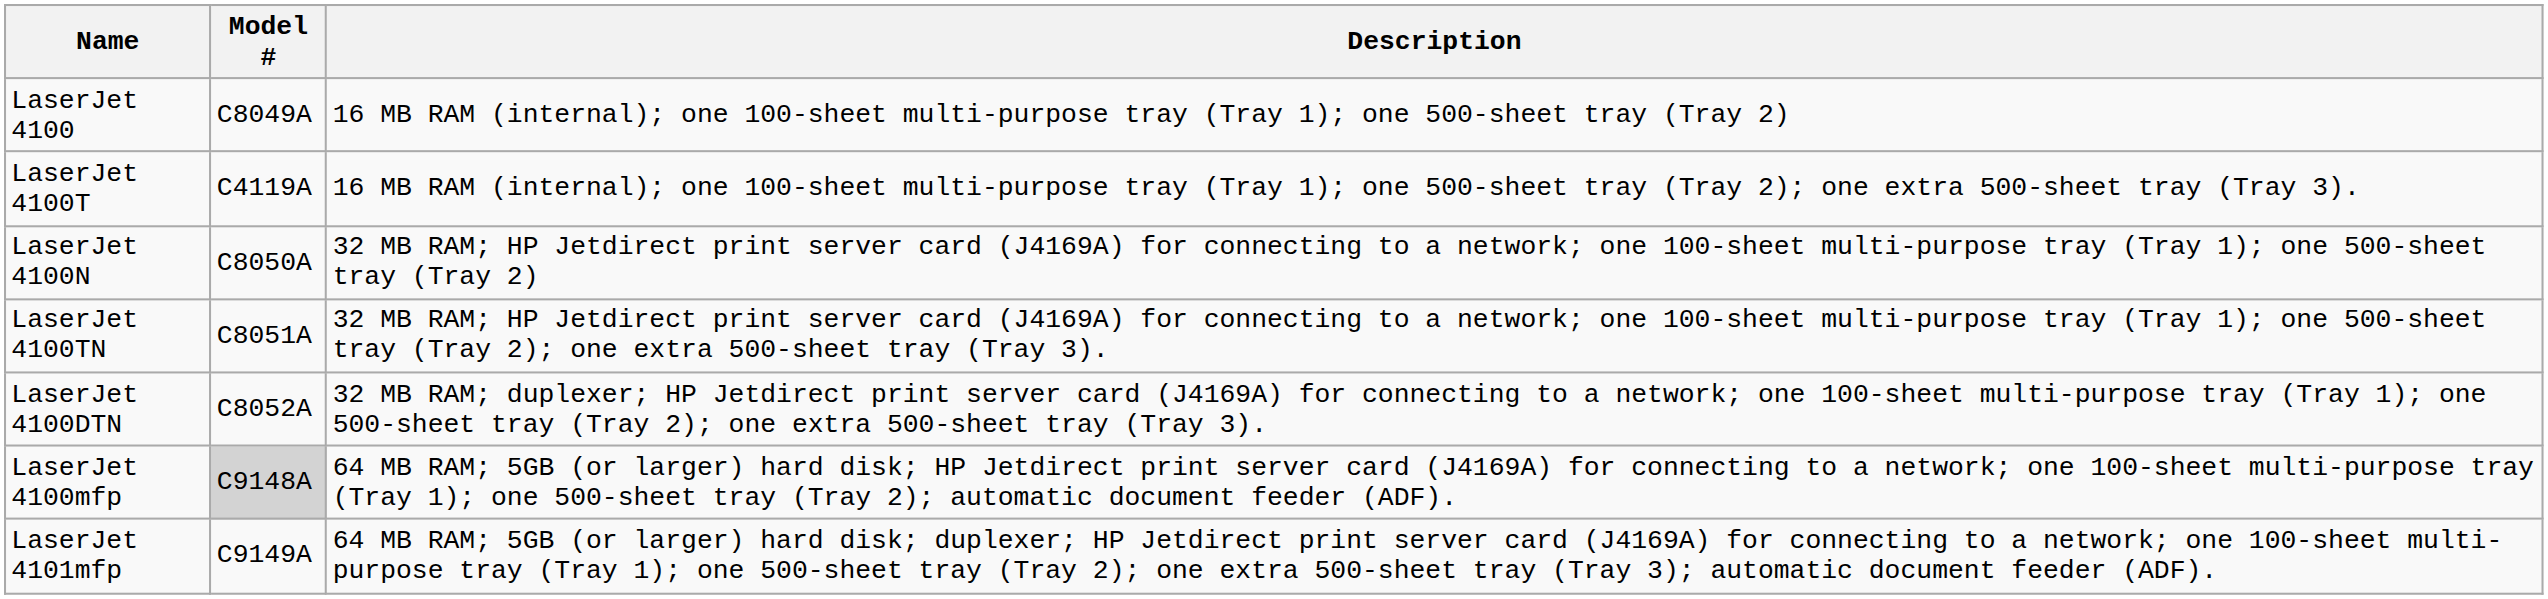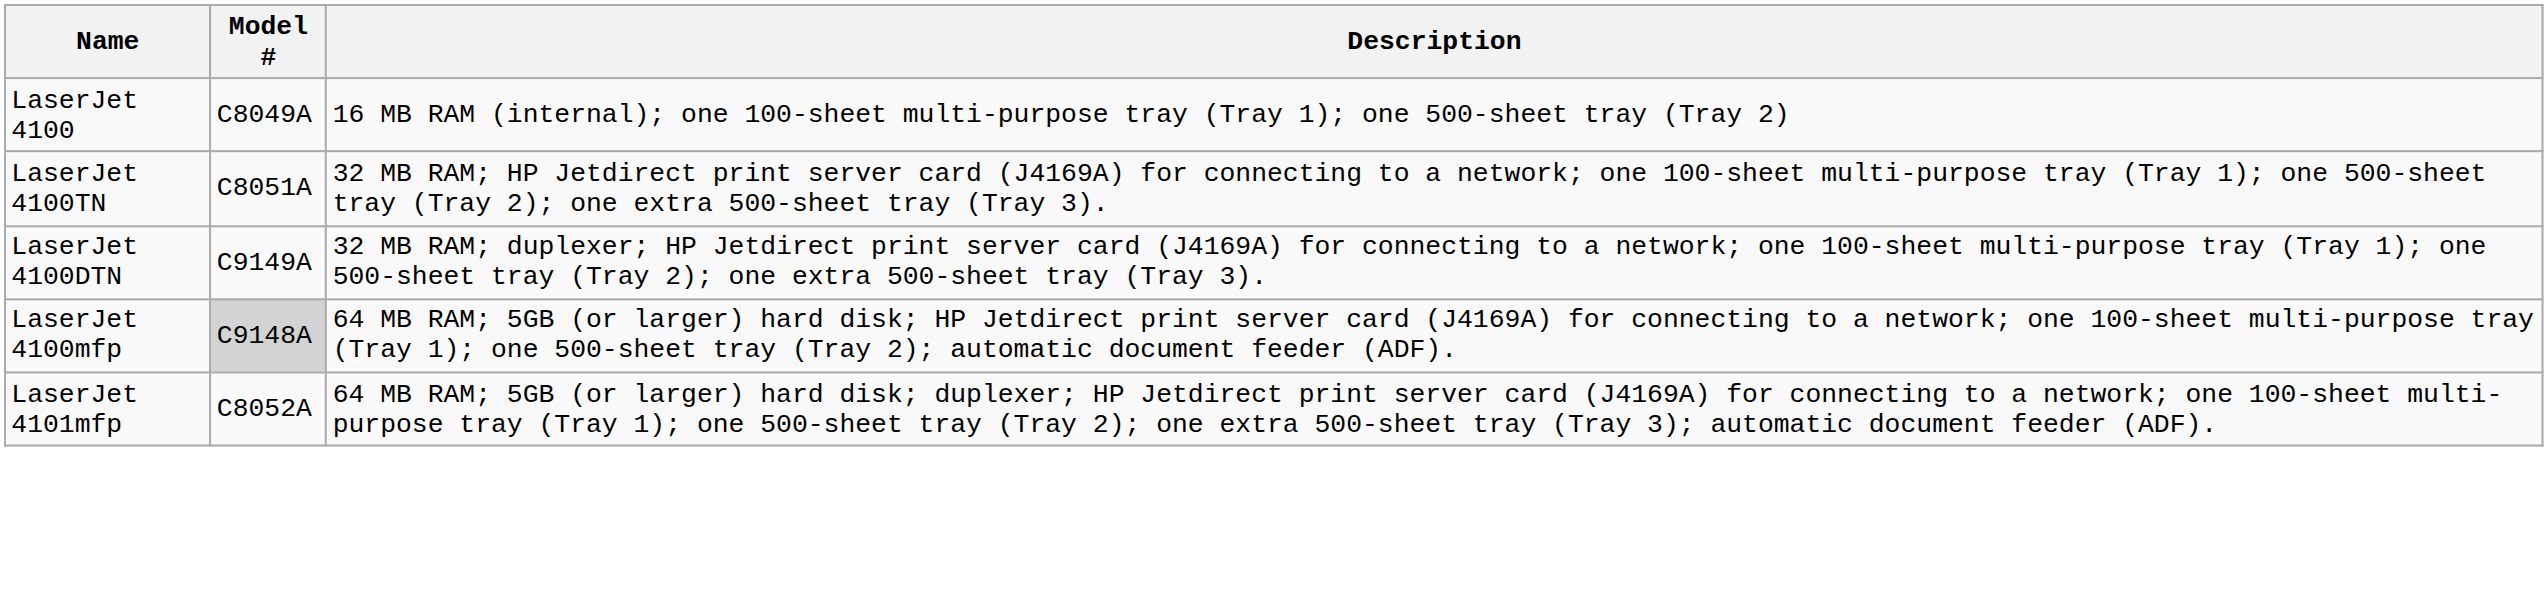 <table class="wikitable">
 <tr>
 <th>Name</th>
 <th>Model #</th>
 <th>Description</th>
 </tr>
 <tr>
 <td>LaserJet 4100</td>
 <td>C8049A</td>
 <td>16 MB RAM (internal); one 100-sheet multi-purpose tray (Tray 1); one 500-sheet tray (Tray 2)</td>
 </tr>
 <tr>
-<td>LaserJet 4100T</td>
-<td>C4119A</td>
-<td>16 MB RAM (internal); one 100-sheet multi-purpose tray (Tray 1); one 500-sheet tray (Tray 2); one extra 500-sheet tray (Tray 3).</td>
-</tr>
-<tr>
-<td>LaserJet 4100N</td>
-<td>C8050A</td>
-<td>32 MB RAM; HP Jetdirect print server card (J4169A) for connecting to a network; one 100-sheet multi-purpose tray (Tray 1); one 500-sheet tray (Tray 2)</td>
-</tr>
-<tr>
 <td>LaserJet 4100TN</td>
 <td>C8051A</td>
 <td>32 MB RAM; HP Jetdirect print server card (J4169A) for connecting to a network; one 100-sheet multi-purpose tray (Tray 1); one 500-sheet tray (Tray 2); one extra 500-sheet tray (Tray 3).</td>
 </tr>
 <tr>
 <td>LaserJet 4100DTN</td>
-<td>C8052A</td>
+<td>C9149A</td>
 <td>32 MB RAM; duplexer; HP Jetdirect print server card (J4169A) for connecting to a network; one 100-sheet multi-purpose tray (Tray 1); one 500-sheet tray (Tray 2); one extra 500-sheet tray (Tray 3).</td>
 </tr>
 <tr>
 <td>LaserJet 4100mfp</td>
 <td style="background: lightgrey;">C9148A</td>
 <td>64 MB RAM; 5GB (or larger) hard disk; HP Jetdirect print server card (J4169A) for connecting to a network; one 100-sheet multi-purpose tray (Tray 1); one 500-sheet tray (Tray 2); automatic document feeder (ADF).</td>
 </tr>
 <tr>
 <td>LaserJet 4101mfp</td>
-<td>C9149A</td>
+<td>C8052A</td>
 <td>64 MB RAM; 5GB (or larger) hard disk; duplexer; HP Jetdirect print server card (J4169A) for connecting to a network; one 100-sheet multi-purpose tray (Tray 1); one 500-sheet tray (Tray 2); one extra 500-sheet tray (Tray 3); automatic document feeder (ADF).</td>
 </tr>
 </table>
